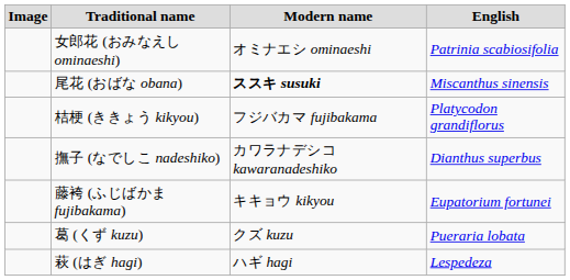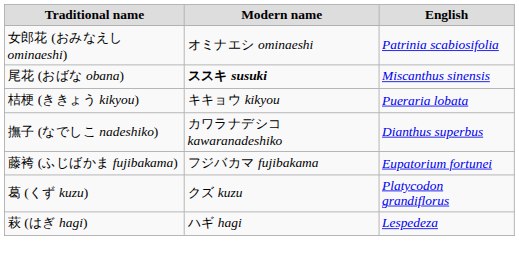 <table class="wikitable"|>
 <tr>
-<th style="background:#DDD;">Image</th>
 <th style="background:#DDD;">Traditional name</th>
 <th style="background:#DDD;">Modern name</th>
 <th style="background:#DDD;">English</th>
 </tr>
 <tr>
-<td></td>
 <td lang=ja>女郎花 (おみなえし <em>ominaeshi</em>)</td>
 <td lang=ja>オミナエシ <em>ominaeshi</em></td>
 <td><em><a href='#'>Patrinia scabiosifolia</a></em></td>
 </tr>
 <tr>
-<td></td>
 <td lang=ja>尾花 (おばな <em>obana</em>)</td>
 <td lang=ja><strong>ススキ <em>susuki</em></strong></td>
 <td><em><a href='#'>Miscanthus sinensis</a></em></td>
 </tr>
 <tr>
-<td></td>
 <td lang=ja>桔梗 (ききょう <em>kikyou</em>)</td>
-<td lang=ja>フジバカマ <em>fujibakama</em></td>
-<td><em><a href='#'>Platycodon grandiflorus</a></em></td>
+<td lang=ja>キキョウ <em>kikyou</em></td>
+<td><em><a href='#'>Pueraria lobata</a></em></td>
 </tr>
 <tr>
-<td></td>
 <td lang=ja>撫子 (なでしこ <em>nadeshiko</em>)</td>
 <td lang=ja>カワラナデシコ <em>kawaranadeshiko</em></td>
 <td><em><a href='#'>Dianthus superbus</a></em></td>
 </tr>
 <tr>
-<td></td>
 <td lang=ja>藤袴 (ふじばかま <em>fujibakama</em>)</td>
-<td lang=ja>キキョウ <em>kikyou</em></td>
+<td lang=ja>フジバカマ <em>fujibakama</em></td>
 <td><em><a href='#'>Eupatorium fortunei</a></em></td>
 </tr>
 <tr>
-<td></td>
 <td lang=ja>葛 (くず <em>kuzu</em>)</td>
 <td lang=ja>クズ <em>kuzu</em></td>
-<td><em><a href='#'>Pueraria lobata</a></em></td>
+<td><em><a href='#'>Platycodon grandiflorus</a></em></td>
 </tr>
 <tr>
-<td></td>
 <td lang=ja>萩 (はぎ <em>hagi</em>)</td>
 <td lang=ja>ハギ <em>hagi</em></td>
 <td><em><a href='#'>Lespedeza</a></em></td>
 </tr>
 </table>
